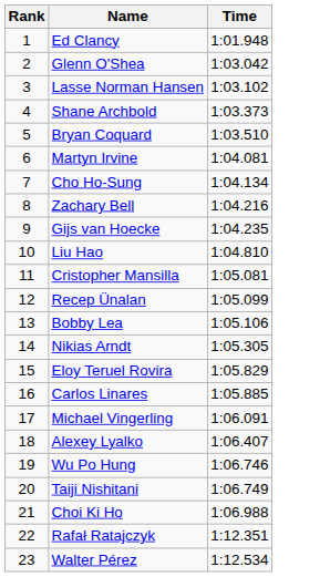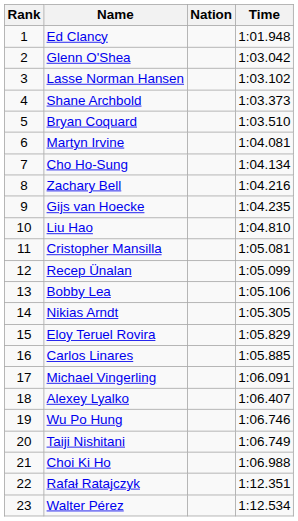 <table class="wikitable sortable" style="text-align:center">
 <tr>
 <th>Rank</th>
 <th>Name</th>
+<th>Nation</th>
 <th>Time</th>
 </tr>
 <tr>
 <td>1</td>
 <td align=left><a href='#'>Ed Clancy</a></td>
+<td align=left></td>
 <td>1:01.948</td>
 </tr>
 <tr>
 <td>2</td>
 <td align=left><a href='#'>Glenn O'Shea</a></td>
+<td align=left></td>
 <td>1:03.042</td>
 </tr>
 <tr>
 <td>3</td>
 <td align=left><a href='#'>Lasse Norman Hansen</a></td>
+<td align=left></td>
 <td>1:03.102</td>
 </tr>
 <tr>
 <td>4</td>
 <td align=left><a href='#'>Shane Archbold</a></td>
+<td align=left></td>
 <td>1:03.373</td>
 </tr>
 <tr>
 <td>5</td>
 <td align=left><a href='#'>Bryan Coquard</a></td>
+<td align=left></td>
 <td>1:03.510</td>
 </tr>
 <tr>
 <td>6</td>
 <td align=left><a href='#'>Martyn Irvine</a></td>
+<td align=left></td>
 <td>1:04.081</td>
 </tr>
 <tr>
 <td>7</td>
 <td align=left><a href='#'>Cho Ho-Sung</a></td>
+<td align=left></td>
 <td>1:04.134</td>
 </tr>
 <tr>
 <td>8</td>
 <td align=left><a href='#'>Zachary Bell</a></td>
+<td align=left></td>
 <td>1:04.216</td>
 </tr>
 <tr>
 <td>9</td>
 <td align=left><a href='#'>Gijs van Hoecke</a></td>
+<td align=left></td>
 <td>1:04.235</td>
 </tr>
 <tr>
 <td>10</td>
 <td align=left><a href='#'>Liu Hao</a></td>
+<td align=left></td>
 <td>1:04.810</td>
 </tr>
 <tr>
 <td>11</td>
 <td align=left><a href='#'>Cristopher Mansilla</a></td>
+<td align=left></td>
 <td>1:05.081</td>
 </tr>
 <tr>
 <td>12</td>
 <td align=left><a href='#'>Recep Ünalan</a></td>
+<td align=left></td>
 <td>1:05.099</td>
 </tr>
 <tr>
 <td>13</td>
 <td align=left><a href='#'>Bobby Lea</a></td>
+<td align=left></td>
 <td>1:05.106</td>
 </tr>
 <tr>
 <td>14</td>
 <td align=left><a href='#'>Nikias Arndt</a></td>
+<td align=left></td>
 <td>1:05.305</td>
 </tr>
 <tr>
 <td>15</td>
 <td align=left><a href='#'>Eloy Teruel Rovira</a></td>
+<td align=left></td>
 <td>1:05.829</td>
 </tr>
 <tr>
 <td>16</td>
 <td align=left><a href='#'>Carlos Linares</a></td>
+<td align=left></td>
 <td>1:05.885</td>
 </tr>
 <tr>
 <td>17</td>
 <td align=left><a href='#'>Michael Vingerling</a></td>
+<td align=left></td>
 <td>1:06.091</td>
 </tr>
 <tr>
 <td>18</td>
 <td align=left><a href='#'>Alexey Lyalko</a></td>
+<td align=left></td>
 <td>1:06.407</td>
 </tr>
 <tr>
 <td>19</td>
 <td align=left><a href='#'>Wu Po Hung</a></td>
+<td align=left></td>
 <td>1:06.746</td>
 </tr>
 <tr>
 <td>20</td>
 <td align=left><a href='#'>Taiji Nishitani</a></td>
+<td align=left></td>
 <td>1:06.749</td>
 </tr>
 <tr>
 <td>21</td>
 <td align=left><a href='#'>Choi Ki Ho</a></td>
+<td align=left></td>
 <td>1:06.988</td>
 </tr>
 <tr>
 <td>22</td>
 <td align=left><a href='#'>Rafał Ratajczyk</a></td>
+<td align=left></td>
 <td>1:12.351</td>
 </tr>
 <tr>
 <td>23</td>
 <td align=left><a href='#'>Walter Pérez</a></td>
+<td align=left></td>
 <td>1:12.534</td>
 </tr>
 </table>
